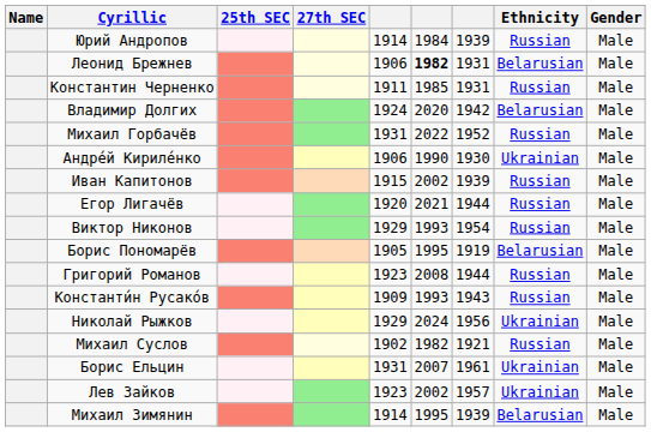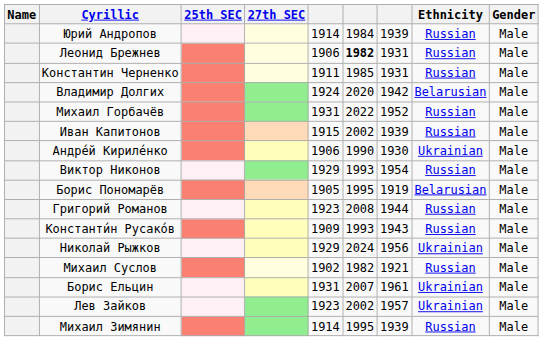 <table class="wikitable sortable" style=text-align:center>
 <tr>
 <th scope="col">Name</th>
 <th scope="col" class="unsortable"><a href='#'>Cyrillic</a></th>
 <th scope="col"><a href='#'>25th SEC</a></th>
 <th scope="col"><a href='#'>27th SEC</a></th>
 <th scope="col"></th>
 <th scope="col"></th>
 <th scope="col"></th>
 <th scope="col">Ethnicity</th>
 <th scope="col">Gender</th>
 </tr>
 <tr>
 <th align="center" scope="row" style="font-weight:normal;"></th>
 <td>Юрий Андропов</td>
 <td bgcolor = LavenderBlush></td>
 <td bgcolor = LightYellow></td>
 <td>1914</td>
 <td>1984</td>
 <td>1939</td>
 <td><a href='#'>Russian</a></td>
 <td>Male</td>
 </tr>
 <tr>
 <th align="center" scope="row" style="font-weight:normal;"></th>
 <td>Леонид Брежнев</td>
 <td bgcolor = Salmon></td>
 <td bgcolor = LightYellow></td>
 <td>1906</td>
 <td><strong>1982</strong></td>
 <td>1931</td>
-<td><a href='#'>Belarusian</a></td>
+<td><a href='#'>Russian</a></td>
 <td>Male</td>
 </tr>
 <tr>
 <th align="center" scope="row" style="font-weight:normal;"></th>
 <td>Константин Черненко</td>
 <td bgcolor = Salmon></td>
 <td bgcolor = LightYellow></td>
 <td>1911</td>
 <td>1985</td>
 <td>1931</td>
 <td><a href='#'>Russian</a></td>
 <td>Male</td>
 </tr>
 <tr>
 <th align="center" scope="row" style="font-weight:normal;"></th>
 <td>Владимир Долгих</td>
 <td bgcolor = Salmon></td>
 <td bgcolor = LightGreen></td>
 <td>1924</td>
 <td>2020</td>
 <td>1942</td>
 <td><a href='#'>Belarusian</a></td>
 <td>Male</td>
 </tr>
 <tr>
 <th align="center" scope="row" style="font-weight:normal;"></th>
 <td>Михаил Горбачёв</td>
 <td bgcolor = Salmon></td>
 <td bgcolor = LightGreen></td>
 <td>1931</td>
 <td>2022</td>
 <td>1952</td>
 <td><a href='#'>Russian</a></td>
 <td>Male</td>
 </tr>
 <tr>
 <th align="center" scope="row" style="font-weight:normal;"></th>
-<td>Андре́й Кириле́нко</td>
-<td bgcolor = Salmon></td>
-<td bgcolor = ffffbb></td>
-<td>1906</td>
-<td>1990</td>
-<td>1930</td>
-<td><a href='#'>Ukrainian</a></td>
-<td>Male</td>
-</tr>
-<tr>
-<th align="center" scope="row" style="font-weight:normal;"></th>
 <td>Иван Капитонов</td>
 <td bgcolor = Salmon></td>
 <td bgcolor = PeachPuff></td>
 <td>1915</td>
 <td>2002</td>
 <td>1939</td>
 <td><a href='#'>Russian</a></td>
 <td>Male</td>
 </tr>
 <tr>
 <th align="center" scope="row" style="font-weight:normal;"></th>
-<td>Егор Лигачёв</td>
-<td bgcolor = LavenderBlush></td>
-<td bgcolor = LightGreen></td>
-<td>1920</td>
-<td>2021</td>
-<td>1944</td>
-<td><a href='#'>Russian</a></td>
+<td>Андре́й Кириле́нко</td>
+<td bgcolor = Salmon></td>
+<td bgcolor = ffffbb></td>
+<td>1906</td>
+<td>1990</td>
+<td>1930</td>
+<td><a href='#'>Ukrainian</a></td>
 <td>Male</td>
 </tr>
 <tr>
 <th align="center" scope="row" style="font-weight:normal;"></th>
 <td>Виктор Никонов</td>
 <td bgcolor = LavenderBlush></td>
 <td bgcolor = LightGreen></td>
 <td>1929</td>
 <td>1993</td>
 <td>1954</td>
 <td><a href='#'>Russian</a></td>
 <td>Male</td>
 </tr>
 <tr>
 <th align="center" scope="row" style="font-weight:normal;"></th>
 <td>Борис Пономарёв</td>
 <td bgcolor = Salmon></td>
 <td bgcolor = PeachPuff></td>
 <td>1905</td>
 <td>1995</td>
 <td>1919</td>
 <td><a href='#'>Belarusian</a></td>
 <td>Male</td>
 </tr>
 <tr>
 <th align="center" scope="row" style="font-weight:normal;"></th>
 <td>Григорий Романов</td>
 <td bgcolor = LavenderBlush></td>
 <td bgcolor = ffffbb></td>
 <td>1923</td>
 <td>2008</td>
 <td>1944</td>
 <td><a href='#'>Russian</a></td>
 <td>Male</td>
 </tr>
 <tr>
 <th align="center" scope="row" style="font-weight:normal;"></th>
 <td>Константи́н Русако́в</td>
 <td bgcolor = Salmon></td>
 <td bgcolor = ffffbb></td>
 <td>1909</td>
 <td>1993</td>
 <td>1943</td>
 <td><a href='#'>Russian</a></td>
 <td>Male</td>
 </tr>
 <tr>
 <th align="center" scope="row" style="font-weight:normal;"></th>
 <td>Николай Рыжков</td>
 <td bgcolor = LavenderBlush></td>
 <td bgcolor = ffffbb></td>
 <td>1929</td>
 <td>2024</td>
 <td>1956</td>
 <td><a href='#'>Ukrainian</a></td>
 <td>Male</td>
 </tr>
 <tr>
 <th align="center" scope="row" style="font-weight:normal;"></th>
 <td>Михаил Суслов</td>
 <td bgcolor = Salmon></td>
 <td bgcolor = LightYellow></td>
 <td>1902</td>
 <td>1982</td>
 <td>1921</td>
 <td><a href='#'>Russian</a></td>
 <td>Male</td>
 </tr>
 <tr>
 <th align="center" scope="row" style="font-weight:normal;"></th>
 <td>Борис Ельцин</td>
 <td bgcolor = LavenderBlush></td>
 <td bgcolor = ffffbb></td>
 <td>1931</td>
 <td>2007</td>
 <td>1961</td>
 <td><a href='#'>Ukrainian</a></td>
 <td>Male</td>
 </tr>
 <tr>
 <th align="center" scope="row" style="font-weight:normal;"></th>
 <td>Лев Зайков</td>
 <td bgcolor = LavenderBlush></td>
 <td bgcolor = LightGreen></td>
 <td>1923</td>
 <td>2002</td>
 <td>1957</td>
 <td><a href='#'>Ukrainian</a></td>
 <td>Male</td>
 </tr>
 <tr>
 <th align="center" scope="row" style="font-weight:normal;"></th>
 <td>Михаил Зимянин</td>
 <td bgcolor = Salmon></td>
 <td bgcolor = LightGreen></td>
 <td>1914</td>
 <td>1995</td>
 <td>1939</td>
-<td><a href='#'>Belarusian</a></td>
+<td><a href='#'>Russian</a></td>
 <td>Male</td>
 </tr>
 </table>
